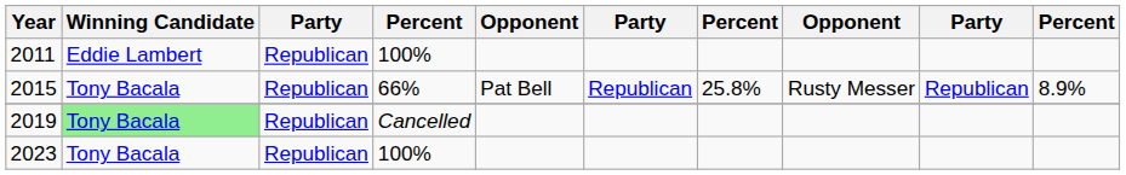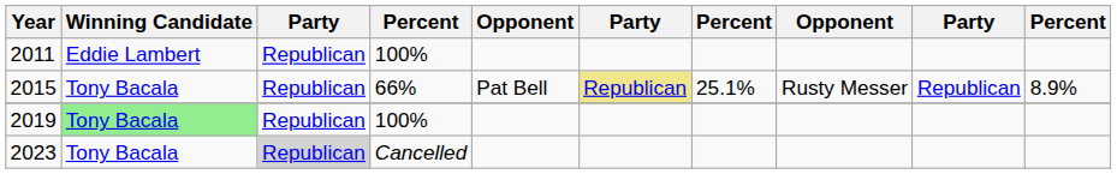 <table class="wikitable" style="margin:0.5em auto; font-size:95%;">
 <tr>
 <th>Year</th>
 <th>Winning Candidate</th>
 <th>Party</th>
 <th>Percent</th>
 <th>Opponent</th>
 <th>Party</th>
 <th>Percent</th>
 <th>Opponent</th>
 <th>Party</th>
 <th>Percent</th>
 </tr>
 <tr>
 <td>2011</td>
 <td><a href='#'>Eddie Lambert</a></td>
 <td><a href='#'>Republican</a></td>
 <td>100%</td>
 <td></td>
 <td></td>
 <td></td>
 <td></td>
 <td></td>
 <td></td>
 </tr>
 <tr>
 <td>2015</td>
 <td><a href='#'>Tony Bacala</a></td>
 <td><a href='#'>Republican</a></td>
 <td>66%</td>
 <td>Pat Bell</td>
-<td><a href='#'>Republican</a></td>
-<td>25.8%</td>
+<td style="background: khaki;"><a href='#'>Republican</a></td>
+<td>25.1%</td>
 <td>Rusty Messer</td>
 <td><a href='#'>Republican</a></td>
 <td>8.9%</td>
 </tr>
 <tr>
 </tr>
 <tr>
 <td>2019</td>
 <td style="background: lightgreen;"><a href='#'>Tony Bacala</a></td>
 <td><a href='#'>Republican</a></td>
-<td><em>Cancelled</em></td>
+<td>100%</td>
 <td></td>
 <td></td>
 <td></td>
 <td></td>
 <td></td>
 <td></td>
 </tr>
 <tr>
 <td>2023</td>
 <td><a href='#'>Tony Bacala</a></td>
-<td><a href='#'>Republican</a></td>
-<td>100%</td>
+<td style="background: lightgrey;"><a href='#'>Republican</a></td>
+<td><em>Cancelled</em></td>
 <td></td>
 <td></td>
 <td></td>
 <td></td>
 <td></td>
 <td></td>
 </tr>
 </table>
